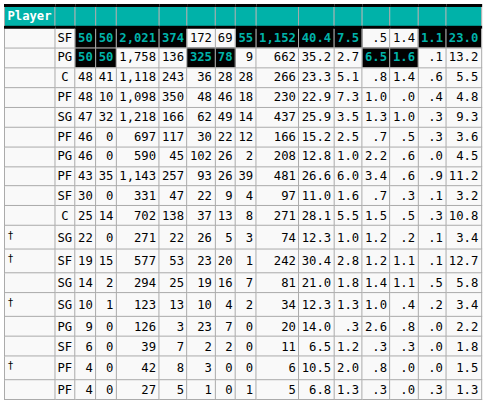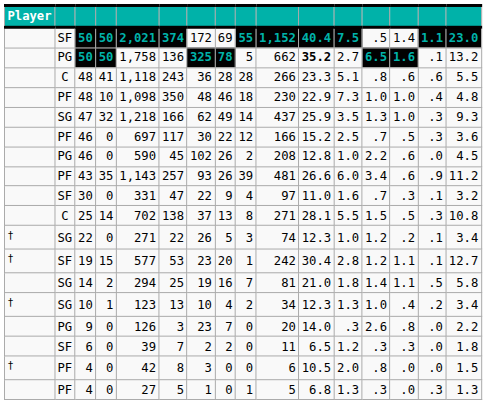 <table class="wikitable sortable" style="font-size: 95%; text-align:right;">
 <tr>
 <th style="background:#00B2A9; color:#FFFFFF; border-top:#010101 3px solid; border-bottom:#010101 3px solid;">Player</th>
 <th style="background:#00B2A9; color:#FFFFFF; border-top:#010101 3px solid; border-bottom:#010101 3px solid;"></th>
 <th style="background:#00B2A9; color:#FFFFFF; border-top:#010101 3px solid; border-bottom:#010101 3px solid;"></th>
 <th style="background:#00B2A9; color:#FFFFFF; border-top:#010101 3px solid; border-bottom:#010101 3px solid;"></th>
 <th style="background:#00B2A9; color:#FFFFFF; border-top:#010101 3px solid; border-bottom:#010101 3px solid;"></th>
 <th style="background:#00B2A9; color:#FFFFFF; border-top:#010101 3px solid; border-bottom:#010101 3px solid;"></th>
 <th style="background:#00B2A9; color:#FFFFFF; border-top:#010101 3px solid; border-bottom:#010101 3px solid;"></th>
 <th style="background:#00B2A9; color:#FFFFFF; border-top:#010101 3px solid; border-bottom:#010101 3px solid;"></th>
 <th style="background:#00B2A9; color:#FFFFFF; border-top:#010101 3px solid; border-bottom:#010101 3px solid;"></th>
 <th style="background:#00B2A9; color:#FFFFFF; border-top:#010101 3px solid; border-bottom:#010101 3px solid;"></th>
 <th style="background:#00B2A9; color:#FFFFFF; border-top:#010101 3px solid; border-bottom:#010101 3px solid;"></th>
 <th style="background:#00B2A9; color:#FFFFFF; border-top:#010101 3px solid; border-bottom:#010101 3px solid;"></th>
 <th style="background:#00B2A9; color:#FFFFFF; border-top:#010101 3px solid; border-bottom:#010101 3px solid;"></th>
 <th style="background:#00B2A9; color:#FFFFFF; border-top:#010101 3px solid; border-bottom:#010101 3px solid;"></th>
 <th style="background:#00B2A9; color:#FFFFFF; border-top:#010101 3px solid; border-bottom:#010101 3px solid;"></th>
 <th style="background:#00B2A9; color:#FFFFFF; border-top:#010101 3px solid; border-bottom:#010101 3px solid;"></th>
 </tr>
 <tr>
 <td style="text-align:left;"></td>
 <td style="text-align:center;">SF</td>
 <td style="background:#010101; color:#00B2A9;"><strong>50</strong></td>
 <td style="background:#010101; color:#00B2A9;"><strong>50</strong></td>
 <td style="background:#010101; color:#00B2A9;"><strong>2,021</strong></td>
 <td style="background:#010101; color:#00B2A9;"><strong>374</strong></td>
 <td>172</td>
 <td>69</td>
 <td style="background:#010101; color:#00B2A9;"><strong>55</strong></td>
 <td style="background:#010101; color:#00B2A9;"><strong>1,152</strong></td>
 <td style="background:#010101; color:#00B2A9;"><strong>40.4</strong></td>
 <td style="background:#010101; color:#00B2A9;"><strong>7.5</strong></td>
 <td>.5</td>
 <td>1.4</td>
 <td style="background:#010101; color:#00B2A9;"><strong>1.1</strong></td>
 <td style="background:#010101; color:#00B2A9;"><strong>23.0</strong></td>
 </tr>
 <tr>
 <td style="text-align:left;"></td>
 <td style="text-align:center;">PG</td>
 <td style="background:#010101; color:#00B2A9;"><strong>50</strong></td>
 <td style="background:#010101; color:#00B2A9;"><strong>50</strong></td>
 <td>1,758</td>
 <td>136</td>
 <td style="background:#010101; color:#00B2A9;"><strong>325</strong></td>
 <td style="background:#010101; color:#00B2A9;"><strong>78</strong></td>
-<td>9</td>
+<td>5</td>
 <td>662</td>
-<td>35.2</td>
+<td><strong>35.2</strong></td>
 <td>2.7</td>
 <td style="background:#010101; color:#00B2A9;"><strong>6.5</strong></td>
 <td style="background:#010101; color:#00B2A9;"><strong>1.6</strong></td>
 <td>.1</td>
 <td>13.2</td>
 </tr>
 <tr>
 <td style="text-align:left;"></td>
 <td style="text-align:center;">C</td>
 <td>48</td>
 <td>41</td>
 <td>1,118</td>
 <td>243</td>
 <td>36</td>
 <td>28</td>
 <td>28</td>
 <td>266</td>
 <td>23.3</td>
 <td>5.1</td>
 <td>.8</td>
-<td>1.4</td>
+<td>.6</td>
 <td>.6</td>
 <td>5.5</td>
 </tr>
 <tr>
 <td style="text-align:left;"></td>
 <td style="text-align:center;">PF</td>
 <td>48</td>
 <td>10</td>
 <td>1,098</td>
 <td>350</td>
 <td>48</td>
 <td>46</td>
 <td>18</td>
 <td>230</td>
 <td>22.9</td>
 <td>7.3</td>
 <td>1.0</td>
-<td>.0</td>
+<td>1.0</td>
 <td>.4</td>
 <td>4.8</td>
 </tr>
 <tr>
 <td style="text-align:left;"></td>
 <td style="text-align:center;">SG</td>
 <td>47</td>
 <td>32</td>
 <td>1,218</td>
 <td>166</td>
 <td>62</td>
 <td>49</td>
 <td>14</td>
 <td>437</td>
 <td>25.9</td>
 <td>3.5</td>
 <td>1.3</td>
 <td>1.0</td>
 <td>.3</td>
 <td>9.3</td>
 </tr>
 <tr>
 <td style="text-align:left;"></td>
 <td style="text-align:center;">PF</td>
 <td>46</td>
 <td>0</td>
 <td>697</td>
 <td>117</td>
 <td>30</td>
 <td>22</td>
 <td>12</td>
 <td>166</td>
 <td>15.2</td>
 <td>2.5</td>
 <td>.7</td>
 <td>.5</td>
 <td>.3</td>
 <td>3.6</td>
 </tr>
 <tr>
 <td style="text-align:left;"></td>
 <td style="text-align:center;">PG</td>
 <td>46</td>
 <td>0</td>
 <td>590</td>
 <td>45</td>
 <td>102</td>
 <td>26</td>
 <td>2</td>
 <td>208</td>
 <td>12.8</td>
 <td>1.0</td>
 <td>2.2</td>
 <td>.6</td>
 <td>.0</td>
 <td>4.5</td>
 </tr>
 <tr>
 <td style="text-align:left;"></td>
 <td style="text-align:center;">PF</td>
 <td>43</td>
 <td>35</td>
 <td>1,143</td>
 <td>257</td>
 <td>93</td>
 <td>26</td>
 <td>39</td>
 <td>481</td>
 <td>26.6</td>
 <td>6.0</td>
 <td>3.4</td>
 <td>.6</td>
 <td>.9</td>
 <td>11.2</td>
 </tr>
 <tr>
 <td style="text-align:left;"></td>
 <td style="text-align:center;">SF</td>
 <td>30</td>
 <td>0</td>
 <td>331</td>
 <td>47</td>
 <td>22</td>
 <td>9</td>
 <td>4</td>
 <td>97</td>
 <td>11.0</td>
 <td>1.6</td>
 <td>.7</td>
 <td>.3</td>
 <td>.1</td>
 <td>3.2</td>
 </tr>
 <tr>
 <td style="text-align:left;"></td>
 <td style="text-align:center;">C</td>
 <td>25</td>
 <td>14</td>
 <td>702</td>
 <td>138</td>
 <td>37</td>
 <td>13</td>
 <td>8</td>
 <td>271</td>
 <td>28.1</td>
 <td>5.5</td>
 <td>1.5</td>
 <td>.5</td>
 <td>.3</td>
 <td>10.8</td>
 </tr>
 <tr>
 <td style="text-align:left;"><sup>†</sup></td>
 <td style="text-align:center;">SG</td>
 <td>22</td>
 <td>0</td>
 <td>271</td>
 <td>22</td>
 <td>26</td>
 <td>5</td>
 <td>3</td>
 <td>74</td>
 <td>12.3</td>
 <td>1.0</td>
 <td>1.2</td>
 <td>.2</td>
 <td>.1</td>
 <td>3.4</td>
 </tr>
 <tr>
 <td style="text-align:left;"><sup>†</sup></td>
 <td style="text-align:center;">SF</td>
 <td>19</td>
 <td>15</td>
 <td>577</td>
 <td>53</td>
 <td>23</td>
 <td>20</td>
 <td>1</td>
 <td>242</td>
 <td>30.4</td>
 <td>2.8</td>
 <td>1.2</td>
 <td>1.1</td>
 <td>.1</td>
 <td>12.7</td>
 </tr>
 <tr>
 <td style="text-align:left;"></td>
 <td style="text-align:center;">SG</td>
 <td>14</td>
 <td>2</td>
 <td>294</td>
 <td>25</td>
 <td>19</td>
 <td>16</td>
 <td>7</td>
 <td>81</td>
 <td>21.0</td>
 <td>1.8</td>
 <td>1.4</td>
 <td>1.1</td>
 <td>.5</td>
 <td>5.8</td>
 </tr>
 <tr>
 <td style="text-align:left;"><sup>†</sup></td>
 <td style="text-align:center;">SG</td>
 <td>10</td>
 <td>1</td>
 <td>123</td>
 <td>13</td>
 <td>10</td>
 <td>4</td>
 <td>2</td>
 <td>34</td>
 <td>12.3</td>
 <td>1.3</td>
 <td>1.0</td>
 <td>.4</td>
 <td>.2</td>
 <td>3.4</td>
 </tr>
 <tr>
 <td style="text-align:left;"></td>
 <td style="text-align:center;">PG</td>
 <td>9</td>
 <td>0</td>
 <td>126</td>
 <td>3</td>
 <td>23</td>
 <td>7</td>
 <td>0</td>
 <td>20</td>
 <td>14.0</td>
 <td>.3</td>
 <td>2.6</td>
 <td>.8</td>
 <td>.0</td>
 <td>2.2</td>
 </tr>
 <tr>
 <td style="text-align:left;"></td>
 <td style="text-align:center;">SF</td>
 <td>6</td>
 <td>0</td>
 <td>39</td>
 <td>7</td>
 <td>2</td>
 <td>2</td>
 <td>0</td>
 <td>11</td>
 <td>6.5</td>
 <td>1.2</td>
 <td>.3</td>
 <td>.3</td>
 <td>.0</td>
 <td>1.8</td>
 </tr>
 <tr>
 <td style="text-align:left;"><sup>†</sup></td>
 <td style="text-align:center;">PF</td>
 <td>4</td>
 <td>0</td>
 <td>42</td>
 <td>8</td>
 <td>3</td>
 <td>0</td>
 <td>0</td>
 <td>6</td>
 <td>10.5</td>
 <td>2.0</td>
 <td>.8</td>
 <td>.0</td>
 <td>.0</td>
 <td>1.5</td>
 </tr>
 <tr>
 <td style="text-align:left;"></td>
 <td style="text-align:center;">PF</td>
 <td>4</td>
 <td>0</td>
 <td>27</td>
 <td>5</td>
 <td>1</td>
 <td>0</td>
 <td>1</td>
 <td>5</td>
 <td>6.8</td>
 <td>1.3</td>
 <td>.3</td>
 <td>.0</td>
 <td>.3</td>
 <td>1.3</td>
 </tr>
 </table>
